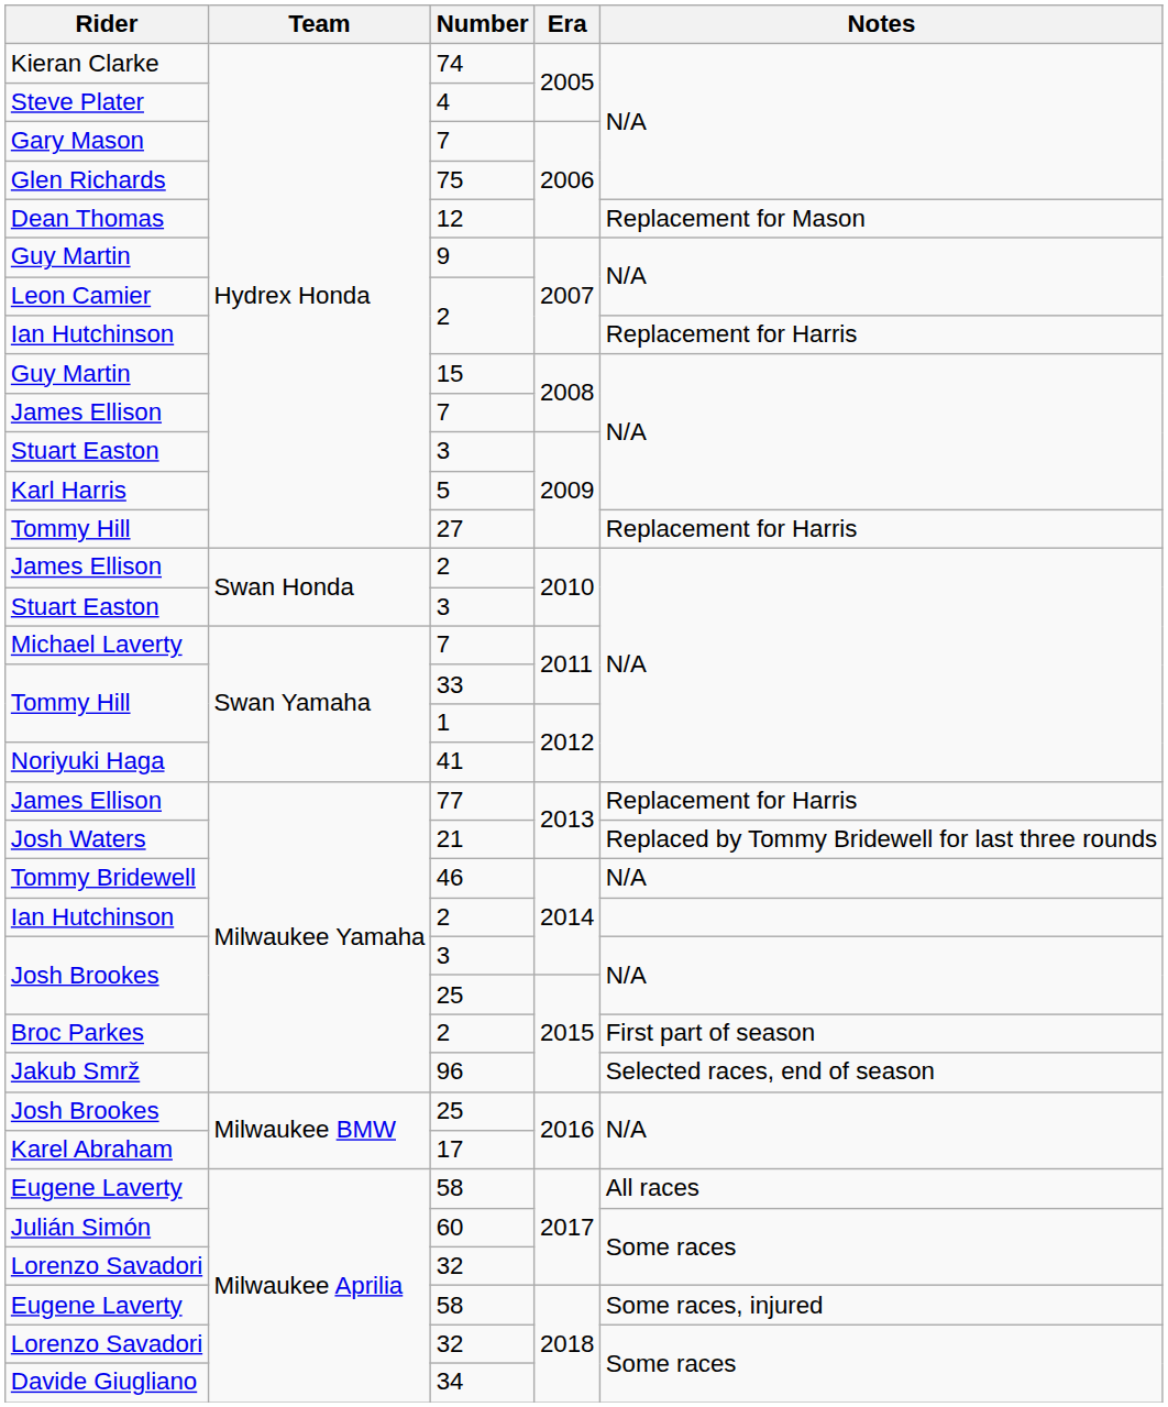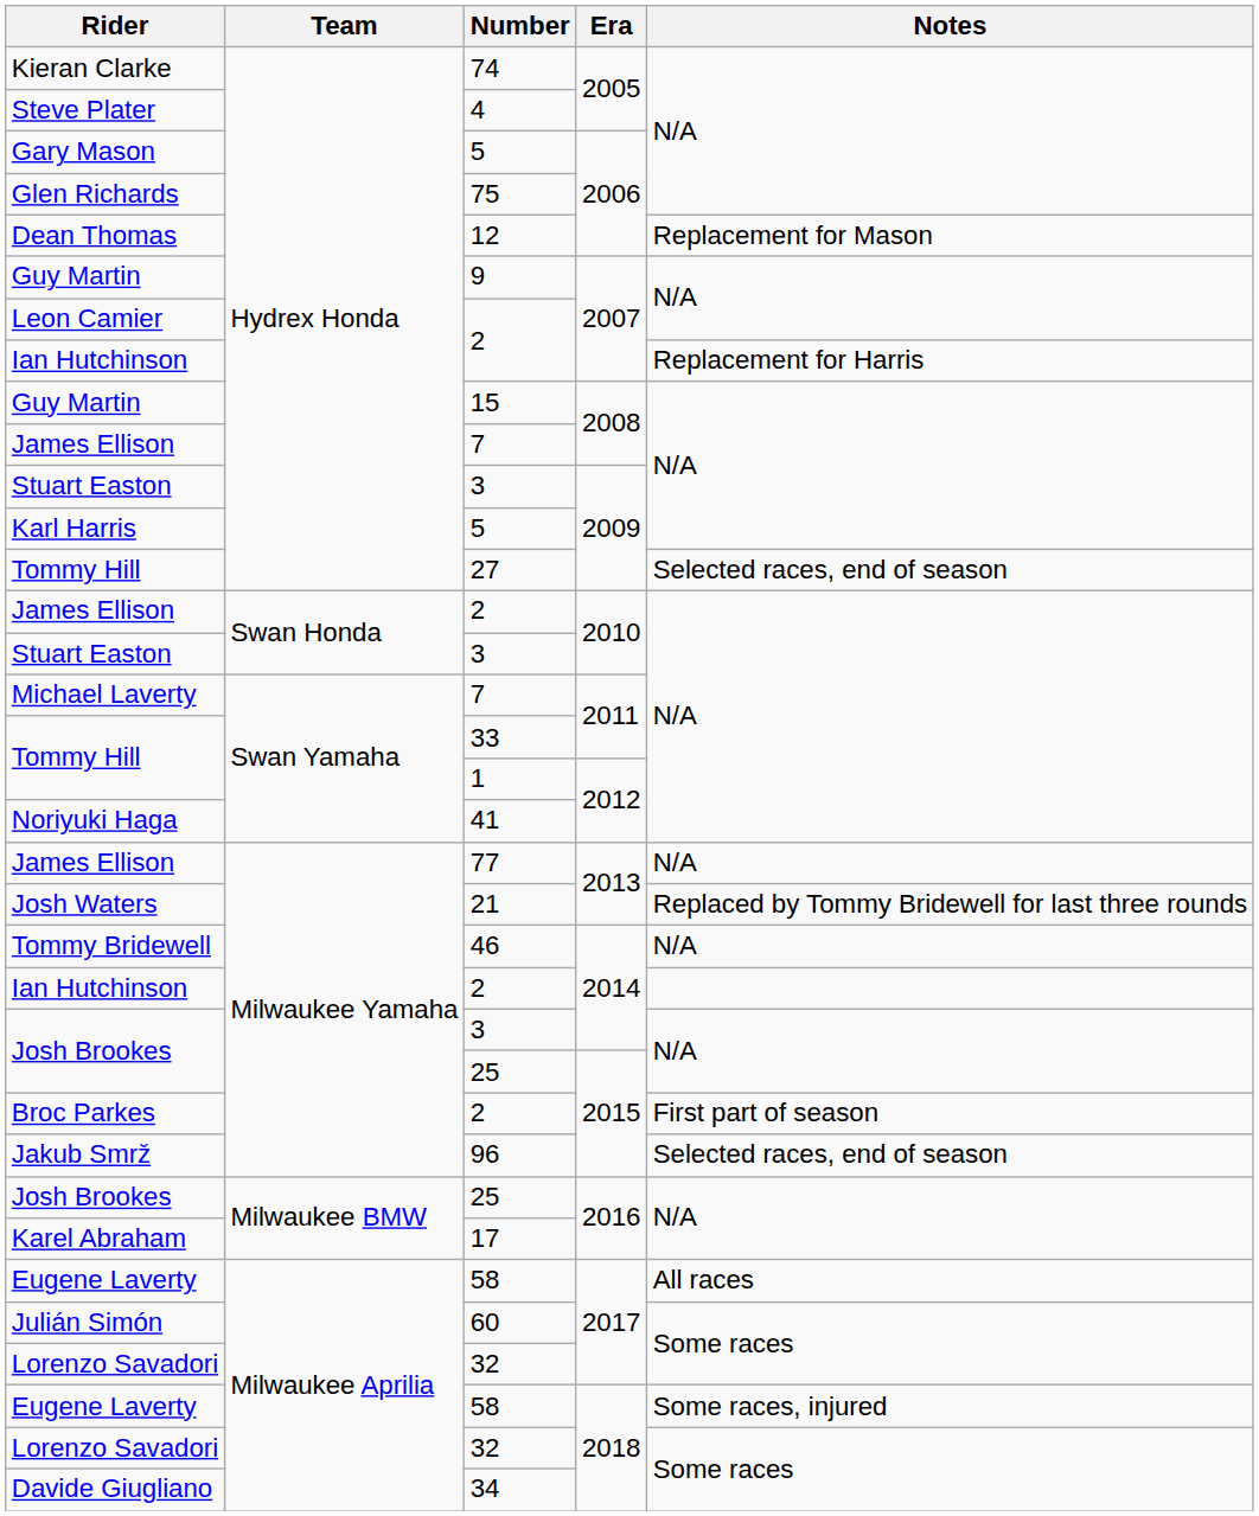 <table class="wikitable">
 <tr>
 <th>Rider</th>
 <th>Team</th>
 <th>Number</th>
 <th>Era</th>
 <th>Notes</th>
 </tr>
 <tr>
 <td> Kieran Clarke</td>
 <td rowspan="13">Hydrex Honda</td>
 <td>74</td>
 <td rowspan="2">2005</td>
 <td rowspan="4">N/A</td>
 </tr>
 <tr>
 <td> <a href='#'>Steve Plater</a></td>
 <td>4</td>
 </tr>
 <tr>
 <td> <a href='#'>Gary Mason</a></td>
-<td>7</td>
+<td>5</td>
 <td rowspan="3">2006</td>
 </tr>
 <tr>
 <td> <a href='#'>Glen Richards</a></td>
 <td>75</td>
 </tr>
 <tr>
 <td> <a href='#'>Dean Thomas</a></td>
 <td>12</td>
 <td>Replacement for Mason</td>
 </tr>
 <tr>
 <td> <a href='#'>Guy Martin</a></td>
 <td>9</td>
 <td rowspan="3">2007</td>
 <td rowspan="2">N/A</td>
 </tr>
 <tr>
 <td> <a href='#'>Leon Camier</a></td>
 <td rowspan="2">2</td>
 </tr>
 <tr>
 <td> <a href='#'>Ian Hutchinson</a></td>
 <td>Replacement for Harris</td>
 </tr>
 <tr>
 <td> <a href='#'>Guy Martin</a></td>
 <td>15</td>
 <td rowspan="2">2008</td>
 <td rowspan="4">N/A</td>
 </tr>
 <tr>
 <td> <a href='#'>James Ellison</a></td>
 <td>7</td>
 </tr>
 <tr>
 <td> <a href='#'>Stuart Easton</a></td>
 <td>3</td>
 <td rowspan="3">2009</td>
 </tr>
 <tr>
 <td> <a href='#'>Karl Harris</a></td>
 <td>5</td>
 </tr>
 <tr>
 <td> <a href='#'>Tommy Hill</a></td>
 <td>27</td>
-<td>Replacement for Harris</td>
+<td>Selected races, end of season</td>
 </tr>
 <tr>
 <td> <a href='#'>James Ellison</a></td>
 <td rowspan="2">Swan Honda</td>
 <td>2</td>
 <td rowspan="2">2010</td>
 <td rowspan="6">N/A</td>
 </tr>
 <tr>
 <td> <a href='#'>Stuart Easton</a></td>
 <td>3</td>
 </tr>
 <tr>
 <td> <a href='#'>Michael Laverty</a></td>
 <td rowspan="4">Swan Yamaha</td>
 <td>7</td>
 <td rowspan="2">2011</td>
 </tr>
 <tr>
 <td rowspan="2"> <a href='#'>Tommy Hill</a></td>
 <td>33</td>
 </tr>
 <tr>
 <td>1</td>
 <td rowspan="2">2012</td>
 </tr>
 <tr>
 <td> <a href='#'>Noriyuki Haga</a></td>
 <td>41</td>
 </tr>
 <tr>
 <td> <a href='#'>James Ellison</a></td>
 <td rowspan="9">Milwaukee Yamaha</td>
 <td>77</td>
 <td rowspan="3">2013</td>
-<td>Replacement for Harris</td>
+<td>N/A</td>
 </tr>
 <tr>
 <td> <a href='#'>Josh Waters</a></td>
 <td>21</td>
 <td>Replaced by Tommy Bridewell for last three rounds</td>
 </tr>
 <tr>
 <td rowspan="2"> <a href='#'>Tommy Bridewell</a></td>
 <td rowspan="2">46</td>
 <td rowspan="2">N/A</td>
 </tr>
 <tr>
 <td rowspan="3">2014</td>
 </tr>
 <tr>
 <td> <a href='#'>Ian Hutchinson</a></td>
 <td>2</td>
 <td></td>
 </tr>
 <tr>
 <td rowspan="2"> <a href='#'>Josh Brookes</a></td>
 <td>3</td>
 <td rowspan="2">N/A</td>
 </tr>
 <tr>
 <td>25</td>
 <td rowspan="3">2015</td>
 </tr>
 <tr>
 <td> <a href='#'>Broc Parkes</a></td>
 <td>2</td>
 <td>First part of season</td>
 </tr>
 <tr>
 <td> <a href='#'>Jakub Smrž</a></td>
 <td>96</td>
 <td>Selected races, end of season</td>
 </tr>
 <tr>
 <td> <a href='#'>Josh Brookes</a></td>
 <td rowspan="2">Milwaukee <a href='#'>BMW</a></td>
 <td>25</td>
 <td rowspan="2">2016</td>
 <td rowspan="2">N/A</td>
 </tr>
 <tr>
 <td> <a href='#'>Karel Abraham</a></td>
 <td>17</td>
 </tr>
 <tr>
 <td> <a href='#'>Eugene Laverty</a></td>
 <td rowspan="6">Milwaukee <a href='#'>Aprilia</a></td>
 <td>58</td>
 <td rowspan="3">2017</td>
 <td>All races</td>
 </tr>
 <tr>
 <td> <a href='#'>Julián Simón</a></td>
 <td>60</td>
 <td rowspan="2">Some races</td>
 </tr>
 <tr>
 <td> <a href='#'>Lorenzo Savadori</a></td>
 <td>32</td>
 </tr>
 <tr>
 <td> <a href='#'>Eugene Laverty</a></td>
 <td>58</td>
 <td rowspan="3">2018</td>
 <td>Some races, injured</td>
 </tr>
 <tr>
 <td> <a href='#'>Lorenzo Savadori</a></td>
 <td>32</td>
 <td rowspan="2">Some races</td>
 </tr>
 <tr>
 <td> <a href='#'>Davide Giugliano</a></td>
 <td>34</td>
 </tr>
 </table>
